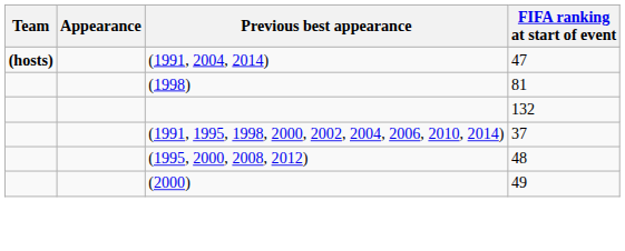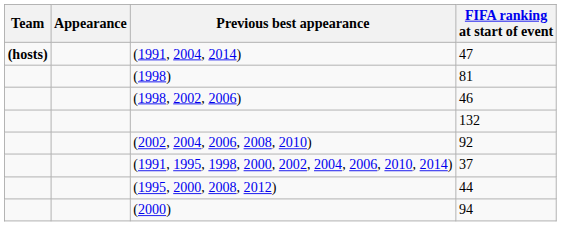 <table class="wikitable sortable" style="text-align: left;">
 <tr>
 <th>Team</th>
 <th>Appearance</th>
 <th>Previous best appearance</th>
 <th><a href='#'>FIFA ranking</a><br>at start of event<br></th>
 </tr>
 <tr>
 <td><strong> (hosts)</strong></td>
 <td></td>
 <td> (<a href='#'>1991</a>, <a href='#'>2004</a>, <a href='#'>2014</a>)</td>
 <td>47</td>
 </tr>
 <tr>
 <td></td>
 <td></td>
 <td> (<a href='#'>1998</a>)</td>
 <td>81</td>
 </tr>
 <tr>
 <td></td>
 <td></td>
+<td> (<a href='#'>1998</a>, <a href='#'>2002</a>, <a href='#'>2006</a>)</td>
+<td>46</td>
+</tr>
+<tr>
+<td></td>
+<td></td>
 <td></td>
 <td>132</td>
+</tr>
+<tr>
+<td></td>
+<td></td>
+<td> (<a href='#'>2002</a>, <a href='#'>2004</a>, <a href='#'>2006</a>, <a href='#'>2008</a>, <a href='#'>2010</a>)</td>
+<td>92</td>
 </tr>
 <tr>
 <td></td>
 <td></td>
 <td> (<a href='#'>1991</a>, <a href='#'>1995</a>, <a href='#'>1998</a>, <a href='#'>2000</a>, <a href='#'>2002</a>, <a href='#'>2004</a>, <a href='#'>2006</a>, <a href='#'>2010</a>, <a href='#'>2014</a>)</td>
 <td>37</td>
 </tr>
 <tr>
 <td></td>
 <td></td>
 <td> (<a href='#'>1995</a>, <a href='#'>2000</a>, <a href='#'>2008</a>, <a href='#'>2012</a>)</td>
-<td>48</td>
+<td>44</td>
 </tr>
 <tr>
 <td></td>
 <td></td>
 <td> (<a href='#'>2000</a>)</td>
-<td>49</td>
+<td>94</td>
 </tr>
 </table>
